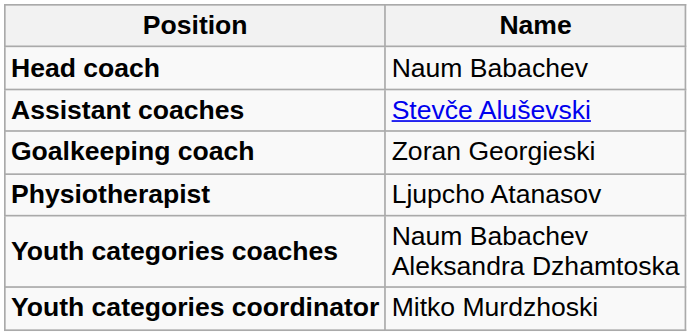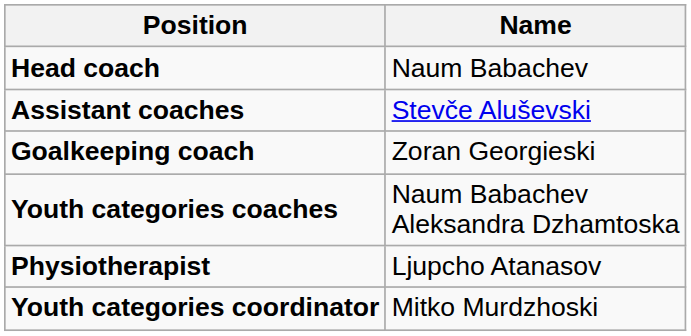 <table class="wikitable">
 <tr>
 <th>Position</th>
 <th>Name</th>
 </tr>
 <tr>
 <td><strong>Head coach</strong></td>
 <td> Naum Babachev</td>
 </tr>
 <tr>
 <td><strong>Assistant coaches</strong></td>
 <td> <a href='#'>Stevče Aluševski</a></td>
 </tr>
 <tr>
 <td><strong>Goalkeeping coach</strong></td>
 <td> Zoran Georgieski</td>
 </tr>
 <tr>
+<td><strong>Youth categories coaches</strong></td>
+<td> Naum Babachev<br> Aleksandra Dzhamtoska</td>
+</tr>
+<tr>
 <td><strong>Physiotherapist</strong></td>
 <td> Ljupcho Atanasov</td>
-</tr>
-<tr>
-<td><strong>Youth categories coaches</strong></td>
-<td> Naum Babachev<br> Aleksandra Dzhamtoska</td>
 </tr>
 <tr>
 <td><strong>Youth categories coordinator</strong></td>
 <td> Mitko Murdzhoski</td>
 </tr>
 </table>
